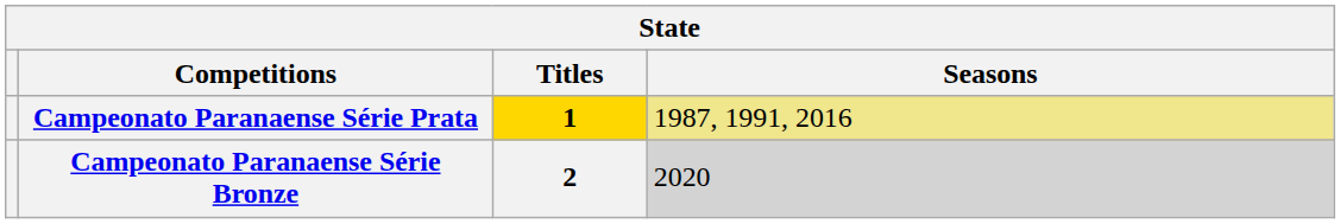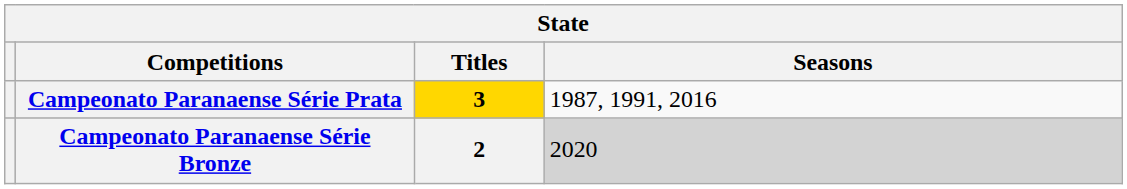 <table class="wikitable">
 <tr>
 <th colspan="4">State</th>
 </tr>
 <tr>
 <th></th>
 <th style="width:260px">Competitions</th>
 <th style="width:80px">Titles</th>
 <th style="width:380px">Seasons</th>
 </tr>
 <tr>
 <th></th>
 <th><a href='#'>Campeonato Paranaense Série Prata</a></th>
-<td bgcolor="gold" style="text-align:center"><strong>1</strong></td>
-<td style="background: khaki;">1987, 1991, 2016</td>
+<td bgcolor="gold" style="text-align:center"><strong>3</strong></td>
+<td>1987, 1991, 2016</td>
 </tr>
 <tr>
 <th></th>
 <th><a href='#'>Campeonato Paranaense Série Bronze</a></th>
 <th>2</th>
 <td style="background: lightgrey;">2020</td>
 </tr>
 </table>
